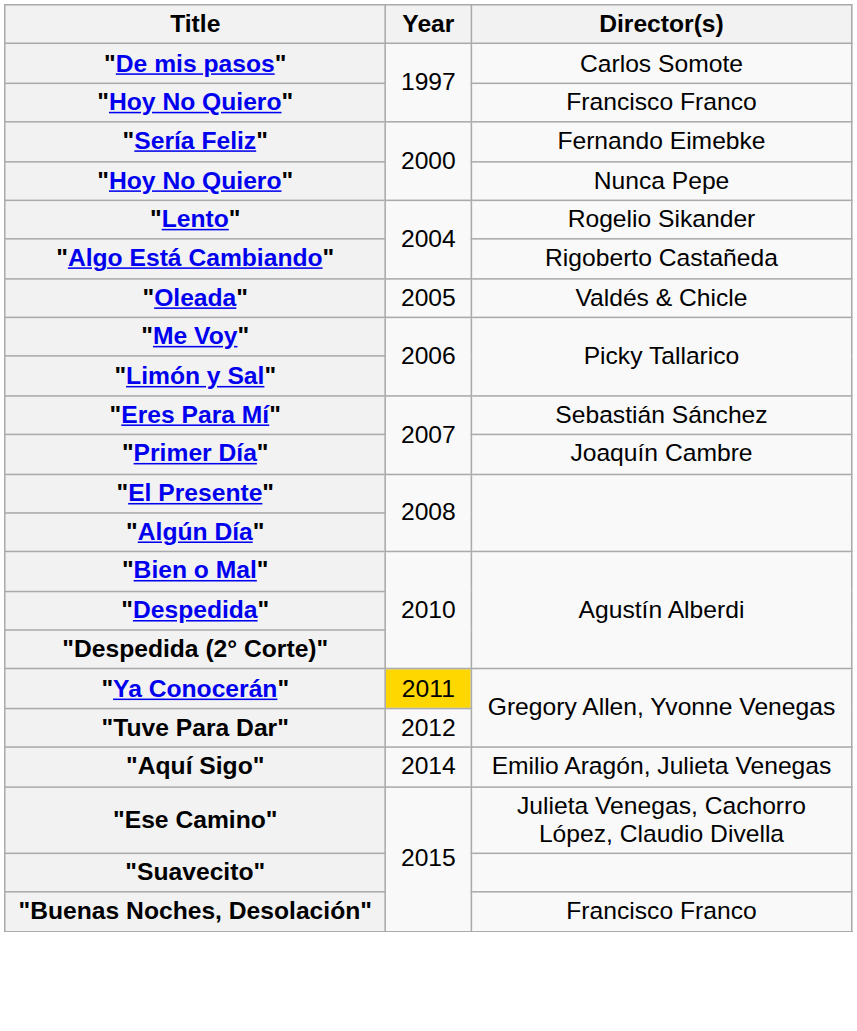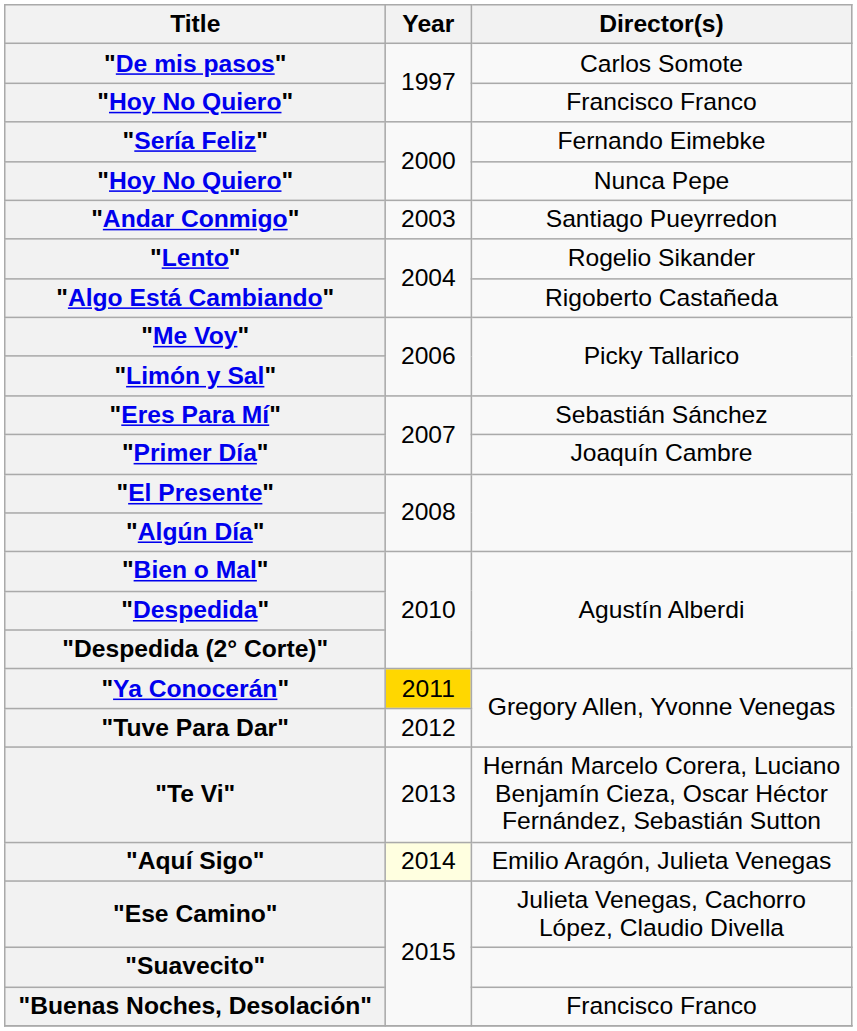 <table class="wikitable plainrowheaders" style="text-align:center; border:1">
 <tr>
 <th scope="col" style="width:15em;">Title</th>
 <th scope="col" style="width:3em;">Year</th>
 <th scope="col" style="width:15em;">Director(s)</th>
 </tr>
 <tr>
 <th scope="row">"<a href='#'>De mis pasos</a>"</th>
 <td rowspan="2">1997</td>
 <td>Carlos Somote</td>
 </tr>
 <tr>
 <th scope="row">"<a href='#'>Hoy No Quiero</a>"</th>
 <td>Francisco Franco</td>
 </tr>
 <tr>
 <th scope="row">"<a href='#'>Sería Feliz</a>"</th>
 <td rowspan="2">2000</td>
 <td>Fernando Eimebke</td>
 </tr>
 <tr>
 <th scope="row">"<a href='#'>Hoy No Quiero</a>"</th>
 <td>Nunca Pepe</td>
 </tr>
 <tr>
+<th scope="row">"<a href='#'>Andar Conmigo</a>"</th>
+<td>2003</td>
+<td>Santiago Pueyrredon</td>
+</tr>
+<tr>
 <th scope="row">"<a href='#'>Lento</a>"</th>
 <td rowspan="2">2004</td>
 <td>Rogelio Sikander</td>
 </tr>
 <tr>
 <th scope="row">"<a href='#'>Algo Está Cambiando</a>"</th>
 <td>Rigoberto Castañeda</td>
-</tr>
-<tr>
-<th scope="row">"<a href='#'>Oleada</a>"</th>
-<td>2005</td>
-<td>Valdés & Chicle</td>
 </tr>
 <tr>
 <th scope="row">"<a href='#'>Me Voy</a>"</th>
 <td rowspan="2">2006</td>
 <td rowspan="2">Picky Tallarico</td>
 </tr>
 <tr>
 <th scope="row">"<a href='#'>Limón y Sal</a>"</th>
 </tr>
 <tr>
 <th scope="row">"<a href='#'>Eres Para Mí</a>"</th>
 <td rowspan="2">2007</td>
 <td>Sebastián Sánchez</td>
 </tr>
 <tr>
 <th scope="row">"<a href='#'>Primer Día</a>"</th>
 <td>Joaquín Cambre</td>
 </tr>
 <tr>
 <th scope="row">"<a href='#'>El Presente</a>"</th>
 <td rowspan="2">2008</td>
 <td rowspan="2"></td>
 </tr>
 <tr>
 <th scope="row">"<a href='#'>Algún Día</a>"</th>
 </tr>
 <tr>
 <th scope="row">"<a href='#'>Bien o Mal</a>"</th>
 <td rowspan="3">2010</td>
 <td rowspan="3">Agustín Alberdi</td>
 </tr>
 <tr>
 <th scope="row">"<a href='#'>Despedida</a>"</th>
 </tr>
 <tr>
 <th scope="row">"Despedida (2° Corte)"</th>
 </tr>
 <tr>
 <th scope="row">"<a href='#'>Ya Conocerán</a>"</th>
 <td style="background: gold;">2011</td>
 <td rowspan="2">Gregory Allen, Yvonne Venegas</td>
 </tr>
 <tr>
 <th scope="row">"Tuve Para Dar"</th>
 <td>2012</td>
 </tr>
 <tr>
+<th scope="row">"Te Vi"</th>
+<td>2013</td>
+<td>Hernán Marcelo Corera, Luciano Benjamín Cieza, Oscar Héctor Fernández, Sebastián Sutton</td>
+</tr>
+<tr>
 <th scope="row">"Aquí Sigo"</th>
-<td>2014</td>
+<td style="background: lightyellow;">2014</td>
 <td>Emilio Aragón, Julieta Venegas</td>
 </tr>
 <tr>
 <th scope="row">"Ese Camino"</th>
 <td rowspan="3">2015</td>
 <td>Julieta Venegas, Cachorro López, Claudio Divella</td>
 </tr>
 <tr>
 <th scope="row">"Suavecito"</th>
 <td></td>
 </tr>
 <tr>
 <th scope="row">"Buenas Noches, Desolación"</th>
 <td>Francisco Franco</td>
 </tr>
 <tr>
 </tr>
 </table>
